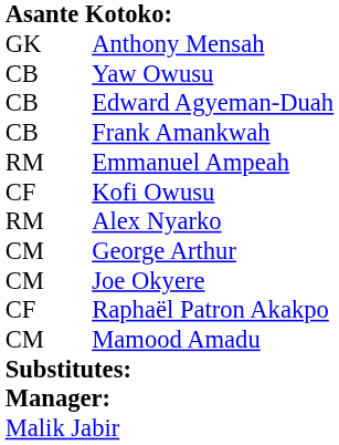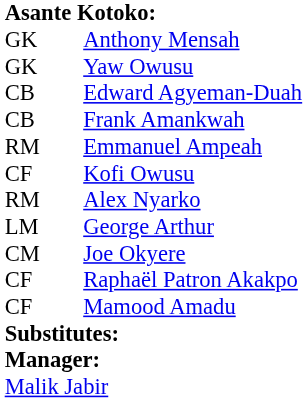 <table style="font-size: 90%" cellspacing="0" cellpadding="0" align=center>
 <tr>
 <td colspan=4><strong>Asante Kotoko:</strong></td>
 </tr>
 <tr>
 <th width=25></th>
 <th width=25></th>
 </tr>
 <tr>
 <td>GK</td>
 <td><strong> </strong></td>
 <td> <a href='#'>Anthony Mensah</a></td>
 </tr>
 <tr>
-<td>CB</td>
+<td>GK</td>
 <td><strong> </strong></td>
 <td> <a href='#'>Yaw Owusu</a></td>
 </tr>
 <tr>
 <td>CB</td>
 <td><strong> </strong></td>
 <td> <a href='#'>Edward Agyeman-Duah</a></td>
 </tr>
 <tr>
 <td>CB</td>
 <td><strong> </strong></td>
 <td> <a href='#'>Frank Amankwah</a></td>
 </tr>
 <tr>
 <td>RM</td>
 <td><strong> </strong></td>
 <td> <a href='#'>Emmanuel Ampeah</a></td>
 </tr>
 <tr>
 <td>CF</td>
 <td><strong> </strong></td>
 <td> <a href='#'>Kofi Owusu</a></td>
 </tr>
 <tr>
 <td>RM</td>
 <td><strong> </strong></td>
 <td> <a href='#'>Alex Nyarko</a></td>
 </tr>
 <tr>
-<td>CM</td>
+<td>LM</td>
 <td><strong> </strong></td>
 <td> <a href='#'>George Arthur</a></td>
 </tr>
 <tr>
 <td>CM</td>
 <td><strong> </strong></td>
 <td> <a href='#'>Joe Okyere</a></td>
 </tr>
 <tr>
 <td>CF</td>
 <td><strong> </strong></td>
 <td> <a href='#'>Raphaël Patron Akakpo</a></td>
 </tr>
 <tr>
-<td>CM</td>
+<td>CF</td>
 <td><strong> </strong></td>
 <td> <a href='#'>Mamood Amadu</a></td>
 </tr>
 <tr>
 <td colspan=3><strong>Substitutes:</strong></td>
 </tr>
 <tr>
 <td colspan=3><strong>Manager:</strong></td>
 </tr>
 <tr>
 <td colspan=3><a href='#'>Malik Jabir</a></td>
 </tr>
 <tr>
 <td colspan=4></td>
 </tr>
 </table>
